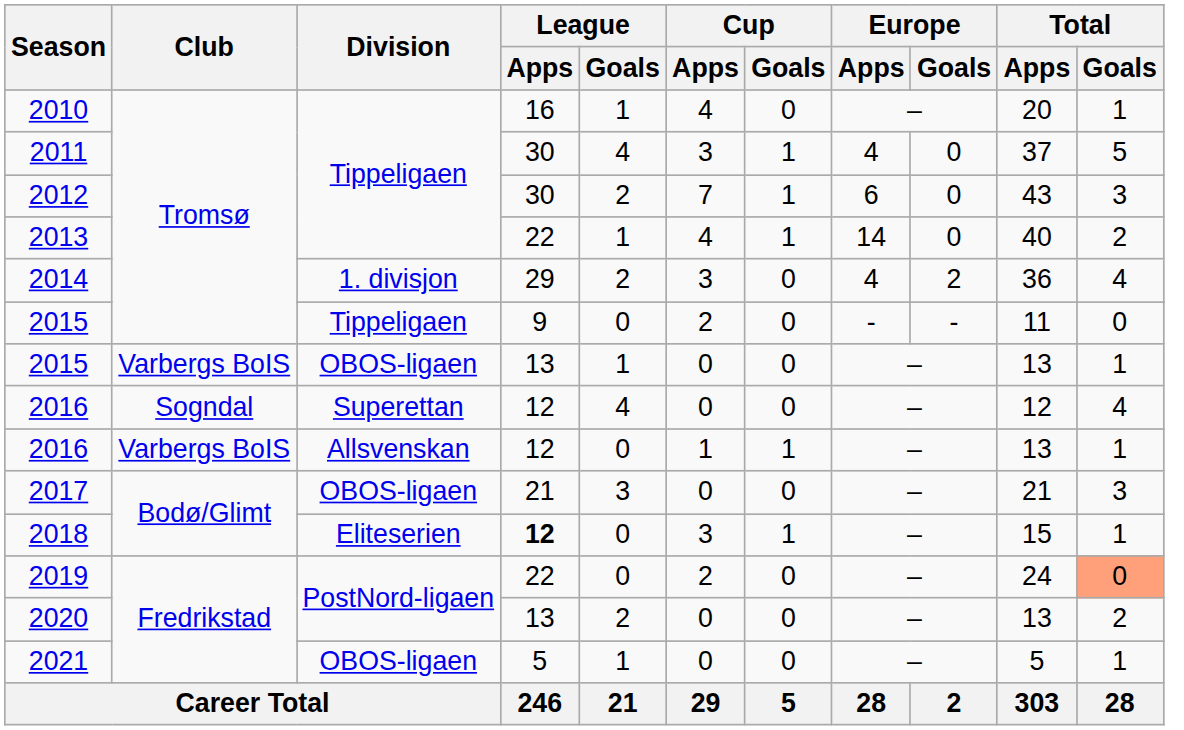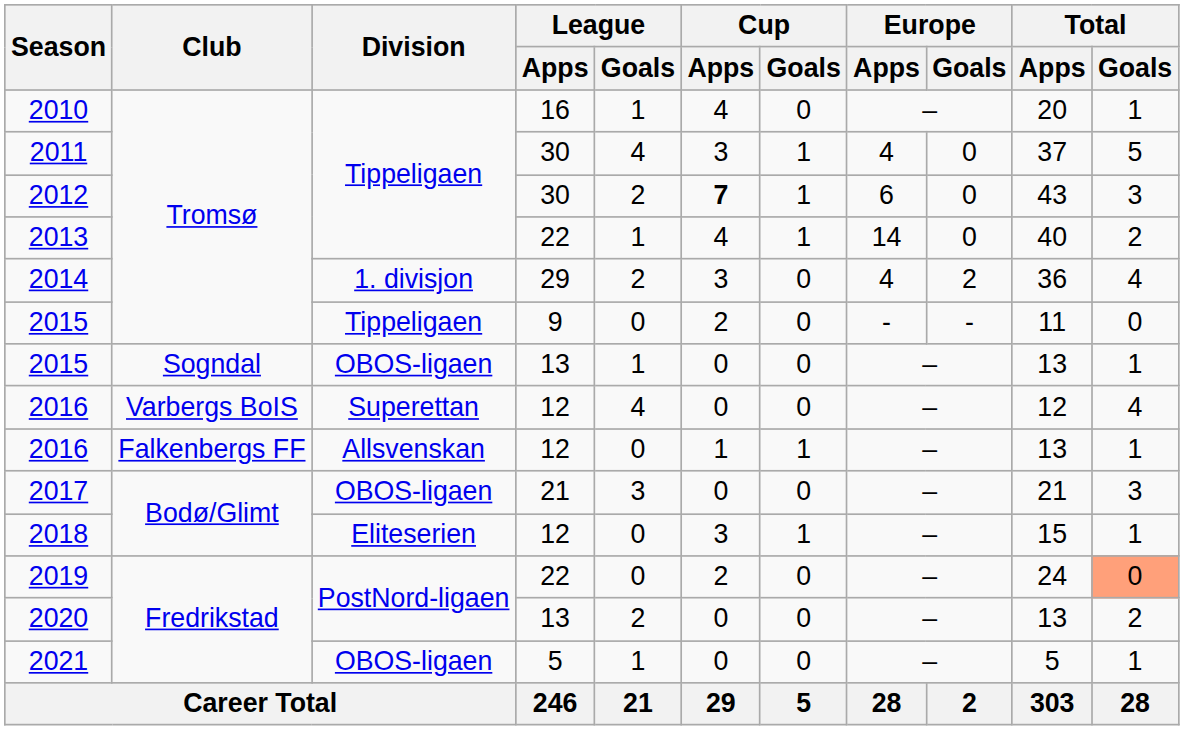 <table class="wikitable" style="text-align: center;">
 <tr>
 <th rowspan="2">Season</th>
 <th rowspan="2">Club</th>
 <th rowspan="2">Division</th>
 <th colspan="2">League</th>
 <th colspan="2">Cup</th>
 <th colspan="2">Europe</th>
 <th colspan="2">Total</th>
 </tr>
 <tr>
 <th>Apps</th>
 <th>Goals</th>
 <th>Apps</th>
 <th>Goals</th>
 <th>Apps</th>
 <th>Goals</th>
 <th>Apps</th>
 <th>Goals</th>
 </tr>
 <tr>
 <td><a href='#'>2010</a></td>
 <td rowspan="6"><a href='#'>Tromsø</a></td>
 <td rowspan="4"><a href='#'>Tippeligaen</a></td>
 <td>16</td>
 <td>1</td>
 <td>4</td>
 <td>0</td>
 <td colspan="2">–</td>
 <td>20</td>
 <td>1</td>
 </tr>
 <tr>
 <td><a href='#'>2011</a></td>
 <td>30</td>
 <td>4</td>
 <td>3</td>
 <td>1</td>
 <td>4</td>
 <td>0</td>
 <td>37</td>
 <td>5</td>
 </tr>
 <tr>
 <td><a href='#'>2012</a></td>
 <td>30</td>
 <td>2</td>
-<td>7</td>
+<td><strong>7</strong></td>
 <td>1</td>
 <td>6</td>
 <td>0</td>
 <td>43</td>
 <td>3</td>
 </tr>
 <tr>
 <td><a href='#'>2013</a></td>
 <td>22</td>
 <td>1</td>
 <td>4</td>
 <td>1</td>
 <td>14</td>
 <td>0</td>
 <td>40</td>
 <td>2</td>
 </tr>
 <tr>
 <td><a href='#'>2014</a></td>
 <td><a href='#'>1. divisjon</a></td>
 <td>29</td>
 <td>2</td>
 <td>3</td>
 <td>0</td>
 <td>4</td>
 <td>2</td>
 <td>36</td>
 <td>4</td>
 </tr>
 <tr>
 <td><a href='#'>2015</a></td>
 <td><a href='#'>Tippeligaen</a></td>
 <td>9</td>
 <td>0</td>
 <td>2</td>
 <td>0</td>
 <td>-</td>
 <td>-</td>
 <td>11</td>
 <td>0</td>
 </tr>
 <tr>
 <td><a href='#'>2015</a></td>
-<td><a href='#'>Varbergs BoIS</a></td>
+<td><a href='#'>Sogndal</a></td>
 <td><a href='#'>OBOS-ligaen</a></td>
 <td>13</td>
 <td>1</td>
 <td>0</td>
 <td>0</td>
 <td colspan="2">–</td>
 <td>13</td>
 <td>1</td>
 </tr>
 <tr>
 <td><a href='#'>2016</a></td>
-<td><a href='#'>Sogndal</a></td>
+<td><a href='#'>Varbergs BoIS</a></td>
 <td><a href='#'>Superettan</a></td>
 <td>12</td>
 <td>4</td>
 <td>0</td>
 <td>0</td>
 <td colspan="2">–</td>
 <td>12</td>
 <td>4</td>
 </tr>
 <tr>
 <td><a href='#'>2016</a></td>
-<td><a href='#'>Varbergs BoIS</a></td>
+<td><a href='#'>Falkenbergs FF</a></td>
 <td><a href='#'>Allsvenskan</a></td>
 <td>12</td>
 <td>0</td>
 <td>1</td>
 <td>1</td>
 <td colspan="2">–</td>
 <td>13</td>
 <td>1</td>
 </tr>
 <tr>
 <td><a href='#'>2017</a></td>
 <td rowspan="2" valign="center"><a href='#'>Bodø/Glimt</a></td>
 <td rowspan="1" valign="center"><a href='#'>OBOS-ligaen</a></td>
 <td>21</td>
 <td>3</td>
 <td>0</td>
 <td>0</td>
 <td colspan="2">–</td>
 <td>21</td>
 <td>3</td>
 </tr>
 <tr>
 <td><a href='#'>2018</a></td>
 <td rowspan="1" valign="center"><a href='#'>Eliteserien</a></td>
-<td><strong>12</strong></td>
+<td>12</td>
 <td>0</td>
 <td>3</td>
 <td>1</td>
 <td colspan="2">–</td>
 <td>15</td>
 <td>1</td>
 </tr>
 <tr>
 <td><a href='#'>2019</a></td>
 <td rowspan="3" valign="center"><a href='#'>Fredrikstad</a></td>
 <td rowspan="2" valign="center"><a href='#'>PostNord-ligaen</a></td>
 <td>22</td>
 <td>0</td>
 <td>2</td>
 <td>0</td>
 <td colspan="2">–</td>
 <td>24</td>
 <td style="background: lightsalmon;">0</td>
 </tr>
 <tr>
 <td><a href='#'>2020</a></td>
 <td>13</td>
 <td>2</td>
 <td>0</td>
 <td>0</td>
 <td colspan="2">–</td>
 <td>13</td>
 <td>2</td>
 </tr>
 <tr>
 <td><a href='#'>2021</a></td>
 <td rowspan="1" valign="center"><a href='#'>OBOS-ligaen</a></td>
 <td>5</td>
 <td>1</td>
 <td>0</td>
 <td>0</td>
 <td colspan="2">–</td>
 <td>5</td>
 <td>1</td>
 </tr>
 <tr>
 <th colspan="3">Career Total</th>
 <th>246</th>
 <th>21</th>
 <th>29</th>
 <th>5</th>
 <th>28</th>
 <th>2</th>
 <th>303</th>
 <th>28</th>
 </tr>
 </table>
